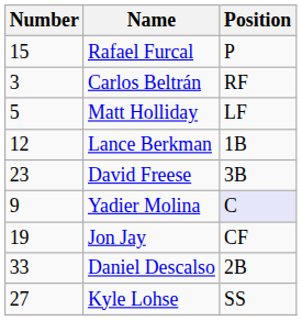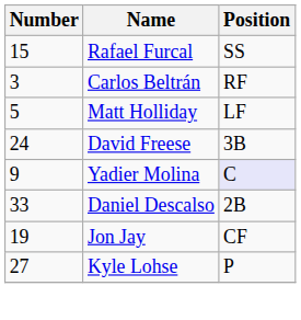 <table class="wikitable" style="text-align:left;">
 <tr>
 <th>Number</th>
 <th>Name</th>
 <th>Position</th>
 </tr>
 <tr>
 <td>15</td>
 <td><a href='#'>Rafael Furcal</a></td>
-<td>P</td>
+<td>SS</td>
 </tr>
 <tr>
 <td>3</td>
 <td><a href='#'>Carlos Beltrán</a></td>
 <td>RF</td>
 </tr>
 <tr>
 <td>5</td>
 <td><a href='#'>Matt Holliday</a></td>
 <td>LF</td>
 </tr>
 <tr>
-<td>12</td>
-<td><a href='#'>Lance Berkman</a></td>
-<td>1B</td>
-</tr>
-<tr>
-<td>23</td>
+<td>24</td>
 <td><a href='#'>David Freese</a>    </td>
 <td>3B</td>
 </tr>
 <tr>
 <td>9</td>
 <td><a href='#'>Yadier Molina</a></td>
 <td style="background: lavender;">C</td>
 </tr>
 <tr>
+<td>33</td>
+<td><a href='#'>Daniel Descalso</a></td>
+<td>2B</td>
+</tr>
+<tr>
 <td>19</td>
 <td><a href='#'>Jon Jay</a></td>
 <td>CF</td>
 </tr>
 <tr>
-<td>33</td>
-<td><a href='#'>Daniel Descalso</a></td>
-<td>2B</td>
-</tr>
-<tr>
 <td>27</td>
 <td><a href='#'>Kyle Lohse</a></td>
-<td>SS</td>
+<td>P</td>
 </tr>
 <tr>
 </tr>
 </table>
